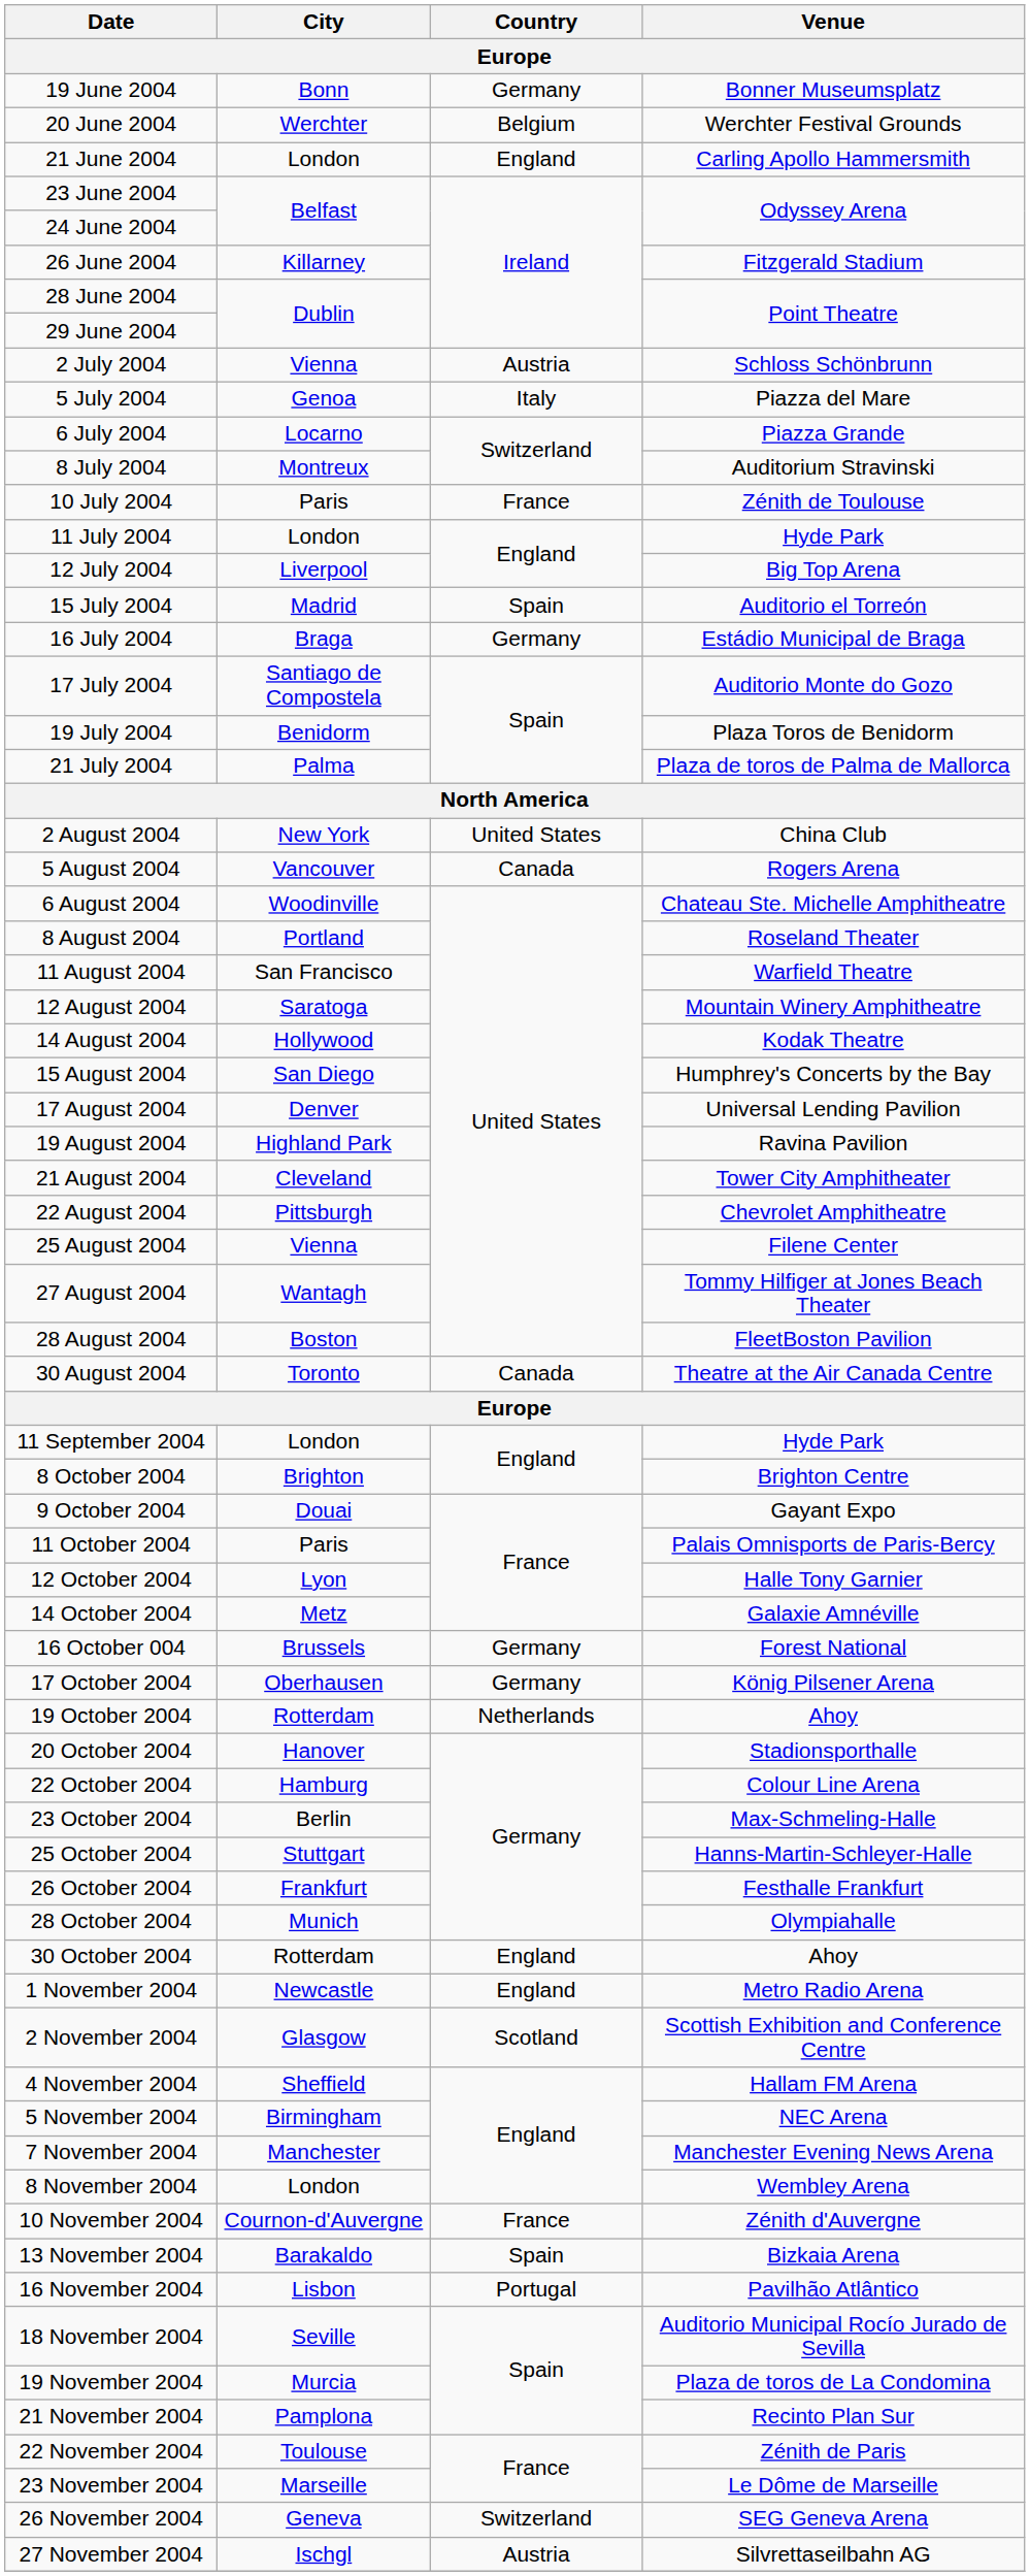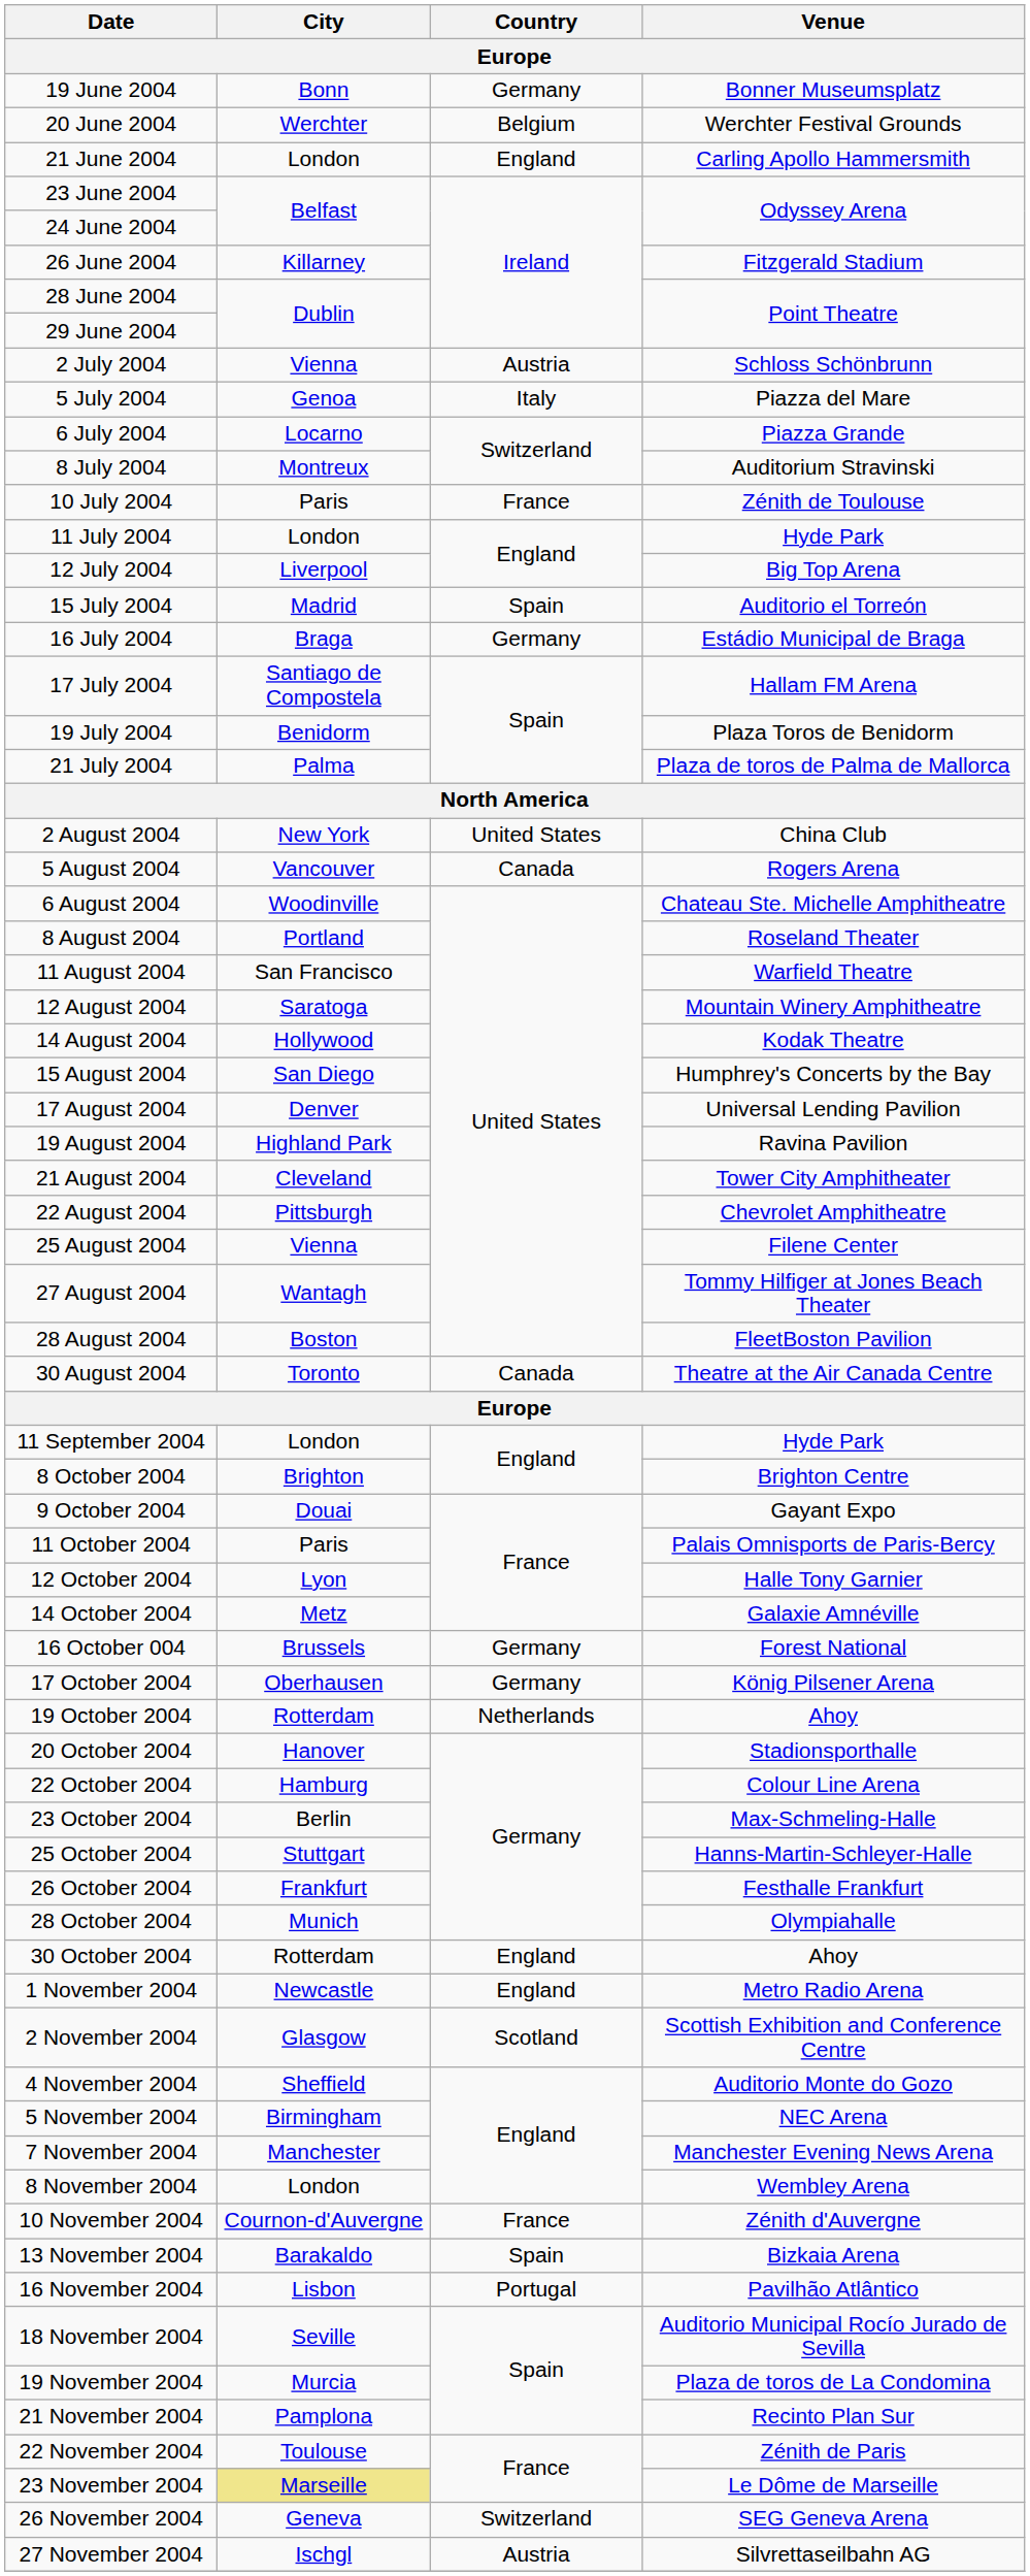 <table class="wikitable" style="text-align:center;">
 <tr>
 <th width="150">Date</th>
 <th width="150">City</th>
 <th width="150">Country</th>
 <th width="275">Venue</th>
 </tr>
 <tr>
 <th colspan="4">Europe</th>
 </tr>
 <tr>
 <td>19 June 2004</td>
 <td><a href='#'>Bonn</a></td>
 <td>Germany</td>
 <td><a href='#'>Bonner Museumsplatz</a></td>
 </tr>
 <tr>
 <td>20 June 2004</td>
 <td><a href='#'>Werchter</a></td>
 <td>Belgium</td>
 <td>Werchter Festival Grounds</td>
 </tr>
 <tr>
 <td>21 June 2004</td>
 <td>London</td>
 <td>England</td>
 <td><a href='#'>Carling Apollo Hammersmith</a></td>
 </tr>
 <tr>
 <td>23 June 2004</td>
 <td rowspan="2"><a href='#'>Belfast</a></td>
 <td rowspan="5"><a href='#'>Ireland</a></td>
 <td rowspan="2"><a href='#'>Odyssey Arena</a></td>
 </tr>
 <tr>
 <td>24 June 2004</td>
 </tr>
 <tr>
 <td>26 June 2004</td>
 <td><a href='#'>Killarney</a></td>
 <td><a href='#'>Fitzgerald Stadium</a></td>
 </tr>
 <tr>
 <td>28 June 2004</td>
 <td rowspan="2"><a href='#'>Dublin</a></td>
 <td rowspan="2"><a href='#'>Point Theatre</a></td>
 </tr>
 <tr>
 <td>29 June 2004</td>
 </tr>
 <tr>
 <td>2 July 2004</td>
 <td><a href='#'>Vienna</a></td>
 <td>Austria</td>
 <td><a href='#'>Schloss Schönbrunn</a></td>
 </tr>
 <tr>
 <td>5 July 2004</td>
 <td><a href='#'>Genoa</a></td>
 <td>Italy</td>
 <td>Piazza del Mare</td>
 </tr>
 <tr>
 <td>6 July 2004</td>
 <td><a href='#'>Locarno</a></td>
 <td rowspan="2">Switzerland</td>
 <td><a href='#'>Piazza Grande</a></td>
 </tr>
 <tr>
 <td>8 July 2004</td>
 <td><a href='#'>Montreux</a></td>
 <td>Auditorium Stravinski</td>
 </tr>
 <tr>
 <td>10 July 2004</td>
 <td>Paris</td>
 <td>France</td>
 <td><a href='#'>Zénith de Toulouse</a></td>
 </tr>
 <tr>
 <td>11 July 2004</td>
 <td>London</td>
 <td rowspan="2">England</td>
 <td><a href='#'>Hyde Park</a></td>
 </tr>
 <tr>
 <td>12 July 2004</td>
 <td><a href='#'>Liverpool</a></td>
 <td><a href='#'>Big Top Arena</a></td>
 </tr>
 <tr>
 <td>15 July 2004</td>
 <td><a href='#'>Madrid</a></td>
 <td>Spain</td>
 <td><a href='#'>Auditorio el Torreón</a></td>
 </tr>
 <tr>
 <td>16 July 2004</td>
 <td><a href='#'>Braga</a></td>
 <td>Germany</td>
 <td><a href='#'>Estádio Municipal de Braga</a></td>
 </tr>
 <tr>
 <td>17 July 2004</td>
 <td><a href='#'>Santiago de Compostela</a></td>
 <td rowspan="3">Spain</td>
-<td><a href='#'>Auditorio Monte do Gozo</a></td>
+<td><a href='#'>Hallam FM Arena</a></td>
 </tr>
 <tr>
 <td>19 July 2004</td>
 <td><a href='#'>Benidorm</a></td>
 <td>Plaza Toros de Benidorm</td>
 </tr>
 <tr>
 <td>21 July 2004</td>
 <td><a href='#'>Palma</a></td>
 <td><a href='#'>Plaza de toros de Palma de Mallorca</a></td>
 </tr>
 <tr>
 <th colspan="4">North America</th>
 </tr>
 <tr>
 <td>2 August 2004</td>
 <td><a href='#'>New York</a></td>
 <td>United States</td>
 <td>China Club</td>
 </tr>
 <tr>
 <td>5 August 2004</td>
 <td><a href='#'>Vancouver</a></td>
 <td>Canada</td>
 <td><a href='#'>Rogers Arena</a></td>
 </tr>
 <tr>
 <td>6 August 2004</td>
 <td><a href='#'>Woodinville</a></td>
 <td rowspan="13">United States</td>
 <td><a href='#'>Chateau Ste. Michelle Amphitheatre</a></td>
 </tr>
 <tr>
 <td>8 August 2004</td>
 <td><a href='#'>Portland</a></td>
 <td><a href='#'>Roseland Theater</a></td>
 </tr>
 <tr>
 <td>11 August 2004</td>
 <td>San Francisco</td>
 <td><a href='#'>Warfield Theatre</a></td>
 </tr>
 <tr>
 <td>12 August 2004</td>
 <td><a href='#'>Saratoga</a></td>
 <td><a href='#'>Mountain Winery Amphitheatre</a></td>
 </tr>
 <tr>
 <td>14 August 2004</td>
 <td><a href='#'>Hollywood</a></td>
 <td><a href='#'>Kodak Theatre</a></td>
 </tr>
 <tr>
 <td>15 August 2004</td>
 <td><a href='#'>San Diego</a></td>
 <td>Humphrey's Concerts by the Bay</td>
 </tr>
 <tr>
 <td>17 August 2004</td>
 <td><a href='#'>Denver</a></td>
 <td>Universal Lending Pavilion</td>
 </tr>
 <tr>
 <td>19 August 2004</td>
 <td><a href='#'>Highland Park</a></td>
 <td>Ravina Pavilion</td>
 </tr>
 <tr>
 <td>21 August 2004</td>
 <td><a href='#'>Cleveland</a></td>
 <td><a href='#'>Tower City Amphitheater</a></td>
 </tr>
 <tr>
 <td>22 August 2004</td>
 <td><a href='#'>Pittsburgh</a></td>
 <td><a href='#'>Chevrolet Amphitheatre</a></td>
 </tr>
 <tr>
 <td>25 August 2004</td>
 <td><a href='#'>Vienna</a></td>
 <td><a href='#'>Filene Center</a></td>
 </tr>
 <tr>
 <td>27 August 2004</td>
 <td><a href='#'>Wantagh</a></td>
 <td><a href='#'>Tommy Hilfiger at Jones Beach Theater</a></td>
 </tr>
 <tr>
 <td>28 August 2004</td>
 <td><a href='#'>Boston</a></td>
 <td><a href='#'>FleetBoston Pavilion</a></td>
 </tr>
 <tr>
 <td>30 August 2004</td>
 <td><a href='#'>Toronto</a></td>
 <td>Canada</td>
 <td><a href='#'>Theatre at the Air Canada Centre</a></td>
 </tr>
 <tr>
 <th colspan="4">Europe</th>
 </tr>
 <tr>
 <td>11 September 2004</td>
 <td>London</td>
 <td rowspan="2">England</td>
 <td><a href='#'>Hyde Park</a></td>
 </tr>
 <tr>
 <td>8 October 2004</td>
 <td><a href='#'>Brighton</a></td>
 <td><a href='#'>Brighton Centre</a></td>
 </tr>
 <tr>
 <td>9 October 2004</td>
 <td><a href='#'>Douai</a></td>
 <td rowspan="4">France</td>
 <td>Gayant Expo</td>
 </tr>
 <tr>
 <td>11 October 2004</td>
 <td>Paris</td>
 <td><a href='#'>Palais Omnisports de Paris-Bercy</a></td>
 </tr>
 <tr>
 <td>12 October 2004</td>
 <td><a href='#'>Lyon</a></td>
 <td><a href='#'>Halle Tony Garnier</a></td>
 </tr>
 <tr>
 <td>14 October 2004</td>
 <td><a href='#'>Metz</a></td>
 <td><a href='#'>Galaxie Amnéville</a></td>
 </tr>
 <tr>
 <td>16 October 004</td>
 <td><a href='#'>Brussels</a></td>
 <td>Germany</td>
 <td><a href='#'>Forest National</a></td>
 </tr>
 <tr>
 <td>17 October 2004</td>
 <td><a href='#'>Oberhausen</a></td>
 <td>Germany</td>
 <td><a href='#'>König Pilsener Arena</a></td>
 </tr>
 <tr>
 <td>19 October 2004</td>
 <td><a href='#'>Rotterdam</a></td>
 <td>Netherlands</td>
 <td><a href='#'>Ahoy</a></td>
 </tr>
 <tr>
 <td>20 October 2004</td>
 <td><a href='#'>Hanover</a></td>
 <td rowspan="6">Germany</td>
 <td><a href='#'>Stadionsporthalle</a></td>
 </tr>
 <tr>
 <td>22 October 2004</td>
 <td><a href='#'>Hamburg</a></td>
 <td><a href='#'>Colour Line Arena</a></td>
 </tr>
 <tr>
 <td>23 October 2004</td>
 <td>Berlin</td>
 <td><a href='#'>Max-Schmeling-Halle</a></td>
 </tr>
 <tr>
 <td>25 October 2004</td>
 <td><a href='#'>Stuttgart</a></td>
 <td><a href='#'>Hanns-Martin-Schleyer-Halle</a></td>
 </tr>
 <tr>
 <td>26 October 2004</td>
 <td><a href='#'>Frankfurt</a></td>
 <td><a href='#'>Festhalle Frankfurt</a></td>
 </tr>
 <tr>
 <td>28 October 2004</td>
 <td><a href='#'>Munich</a></td>
 <td><a href='#'>Olympiahalle</a></td>
 </tr>
 <tr>
 <td>30 October 2004</td>
 <td>Rotterdam</td>
 <td>England</td>
 <td>Ahoy</td>
 </tr>
 <tr>
 <td>1 November 2004</td>
 <td><a href='#'>Newcastle</a></td>
 <td>England</td>
 <td><a href='#'>Metro Radio Arena</a></td>
 </tr>
 <tr>
 <td>2 November 2004</td>
 <td><a href='#'>Glasgow</a></td>
 <td>Scotland</td>
 <td><a href='#'>Scottish Exhibition and Conference Centre</a></td>
 </tr>
 <tr>
 <td>4 November 2004</td>
 <td><a href='#'>Sheffield</a></td>
 <td rowspan="4">England</td>
-<td><a href='#'>Hallam FM Arena</a></td>
+<td><a href='#'>Auditorio Monte do Gozo</a></td>
 </tr>
 <tr>
 <td>5 November 2004</td>
 <td><a href='#'>Birmingham</a></td>
 <td><a href='#'>NEC Arena</a></td>
 </tr>
 <tr>
 <td>7 November 2004</td>
 <td><a href='#'>Manchester</a></td>
 <td><a href='#'>Manchester Evening News Arena</a></td>
 </tr>
 <tr>
 <td>8 November 2004</td>
 <td>London</td>
 <td><a href='#'>Wembley Arena</a></td>
 </tr>
 <tr>
 <td>10 November 2004</td>
 <td><a href='#'>Cournon-d'Auvergne</a></td>
 <td>France</td>
 <td><a href='#'>Zénith d'Auvergne</a></td>
 </tr>
 <tr>
 <td>13 November 2004</td>
 <td><a href='#'>Barakaldo</a></td>
 <td>Spain</td>
 <td><a href='#'>Bizkaia Arena</a></td>
 </tr>
 <tr>
 <td>16 November 2004</td>
 <td><a href='#'>Lisbon</a></td>
 <td>Portugal</td>
 <td><a href='#'>Pavilhão Atlântico</a></td>
 </tr>
 <tr>
 <td>18 November 2004</td>
 <td><a href='#'>Seville</a></td>
 <td rowspan="3">Spain</td>
 <td><a href='#'>Auditorio Municipal Rocío Jurado de Sevilla</a></td>
 </tr>
 <tr>
 <td>19 November 2004</td>
 <td><a href='#'>Murcia</a></td>
 <td><a href='#'>Plaza de toros de La Condomina</a></td>
 </tr>
 <tr>
 <td>21 November 2004</td>
 <td><a href='#'>Pamplona</a></td>
 <td><a href='#'>Recinto Plan Sur</a></td>
 </tr>
 <tr>
 <td>22 November 2004</td>
 <td><a href='#'>Toulouse</a></td>
 <td rowspan="2">France</td>
 <td><a href='#'>Zénith de Paris</a></td>
 </tr>
 <tr>
 <td>23 November 2004</td>
-<td><a href='#'>Marseille</a></td>
+<td style="background: khaki;"><a href='#'>Marseille</a></td>
 <td><a href='#'>Le Dôme de Marseille</a></td>
 </tr>
 <tr>
 <td>26 November 2004</td>
 <td><a href='#'>Geneva</a></td>
 <td>Switzerland</td>
 <td><a href='#'>SEG Geneva Arena</a></td>
 </tr>
 <tr>
 <td>27 November 2004</td>
 <td><a href='#'>Ischgl</a></td>
 <td>Austria</td>
 <td>Silvrettaseilbahn AG</td>
 </tr>
 <tr>
 </tr>
 </table>
